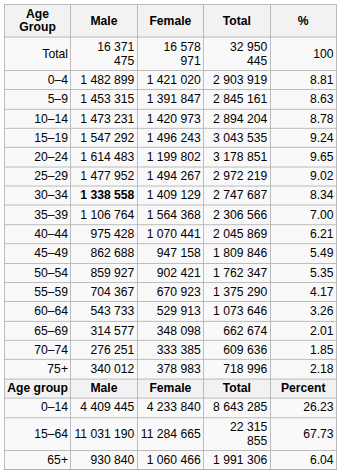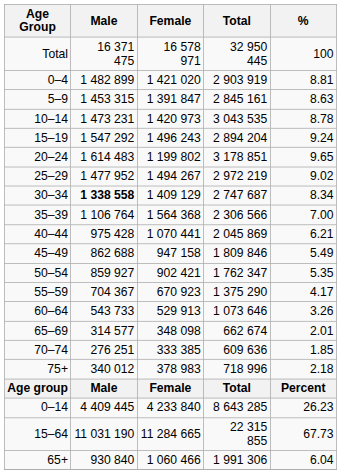 <table class="wikitable">
 <tr>
 <th width="80pt">Age Group</th>
 <th width="80pt">Male</th>
 <th width="80pt">Female</th>
 <th width="80pt">Total</th>
 <th width="80pt">%</th>
 </tr>
 <tr>
 <td align="right">Total</td>
 <td align="right">16 371 475</td>
 <td align="right">16 578 971</td>
 <td align="right">32 950 445</td>
 <td align="right">100</td>
 </tr>
 <tr>
 <td align="right">0–4</td>
 <td align="right">1 482 899</td>
 <td align="right">1 421 020</td>
 <td align="right">2 903 919</td>
 <td align="right">8.81</td>
 </tr>
 <tr>
 <td align="right">5–9</td>
 <td align="right">1 453 315</td>
 <td align="right">1 391 847</td>
 <td align="right">2 845 161</td>
 <td align="right">8.63</td>
 </tr>
 <tr>
 <td align="right">10–14</td>
 <td align="right">1 473 231</td>
 <td align="right">1 420 973</td>
-<td align="right">2 894 204</td>
+<td align="right">3 043 535</td>
 <td align="right">8.78</td>
 </tr>
 <tr>
 <td align="right">15–19</td>
 <td align="right">1 547 292</td>
 <td align="right">1 496 243</td>
-<td align="right">3 043 535</td>
+<td align="right">2 894 204</td>
 <td align="right">9.24</td>
 </tr>
 <tr>
 <td align="right">20–24</td>
 <td align="right">1 614 483</td>
 <td align="right">1 199 802</td>
 <td align="right">3 178 851</td>
 <td align="right">9.65</td>
 </tr>
 <tr>
 <td align="right">25–29</td>
 <td align="right">1 477 952</td>
 <td align="right">1 494 267</td>
 <td align="right">2 972 219</td>
 <td align="right">9.02</td>
 </tr>
 <tr>
 <td align="right">30–34</td>
 <td align="right"><strong>1 338 558</strong></td>
 <td align="right">1 409 129</td>
 <td align="right">2 747 687</td>
 <td align="right">8.34</td>
 </tr>
 <tr>
 <td align="right">35–39</td>
 <td align="right">1 106 764</td>
 <td align="right">1 564 368</td>
 <td align="right">2 306 566</td>
 <td align="right">7.00</td>
 </tr>
 <tr>
 <td align="right">40–44</td>
 <td align="right">975 428</td>
 <td align="right">1 070 441</td>
 <td align="right">2 045 869</td>
 <td align="right">6.21</td>
 </tr>
 <tr>
 <td align="right">45–49</td>
 <td align="right">862 688</td>
 <td align="right">947 158</td>
 <td align="right">1 809 846</td>
 <td align="right">5.49</td>
 </tr>
 <tr>
 <td align="right">50–54</td>
 <td align="right">859 927</td>
 <td align="right">902 421</td>
 <td align="right">1 762 347</td>
 <td align="right">5.35</td>
 </tr>
 <tr>
 <td align="right">55–59</td>
 <td align="right">704 367</td>
 <td align="right">670 923</td>
 <td align="right">1 375 290</td>
 <td align="right">4.17</td>
 </tr>
 <tr>
 <td align="right">60–64</td>
 <td align="right">543 733</td>
 <td align="right">529 913</td>
 <td align="right">1 073 646</td>
 <td align="right">3.26</td>
 </tr>
 <tr>
 <td align="right">65–69</td>
 <td align="right">314 577</td>
 <td align="right">348 098</td>
 <td align="right">662 674</td>
 <td align="right">2.01</td>
 </tr>
 <tr>
 <td align="right">70–74</td>
 <td align="right">276 251</td>
 <td align="right">333 385</td>
 <td align="right">609 636</td>
 <td align="right">1.85</td>
 </tr>
 <tr>
 <td align="right">75+</td>
 <td align="right">340 012</td>
 <td align="right">378 983</td>
 <td align="right">718 996</td>
 <td align="right">2.18</td>
 </tr>
 <tr>
 <th width="50">Age group</th>
 <th width="80pt">Male</th>
 <th width="80">Female</th>
 <th width="80">Total</th>
 <th width="50">Percent</th>
 </tr>
 <tr>
 <td align="right">0–14</td>
 <td align="right">4 409 445</td>
 <td align="right">4 233 840</td>
 <td align="right">8 643 285</td>
 <td align="right">26.23</td>
 </tr>
 <tr>
 <td align="right">15–64</td>
 <td align="right">11 031 190</td>
 <td align="right">11 284 665</td>
 <td align="right">22 315 855</td>
 <td align="right">67.73</td>
 </tr>
 <tr>
 <td align="right">65+</td>
 <td align="right">930 840</td>
 <td align="right">1 060 466</td>
 <td align="right">1 991 306</td>
 <td align="right">6.04</td>
 </tr>
 <tr>
 </tr>
 </table>
